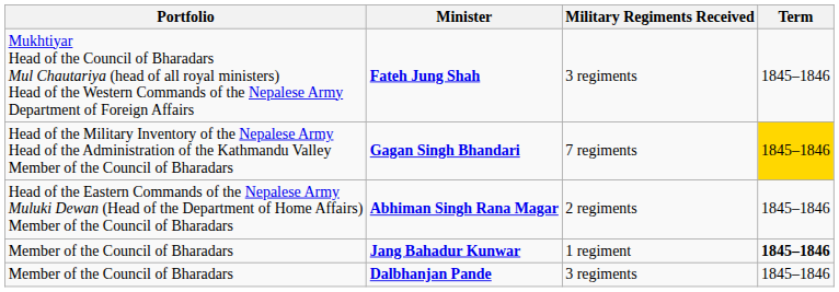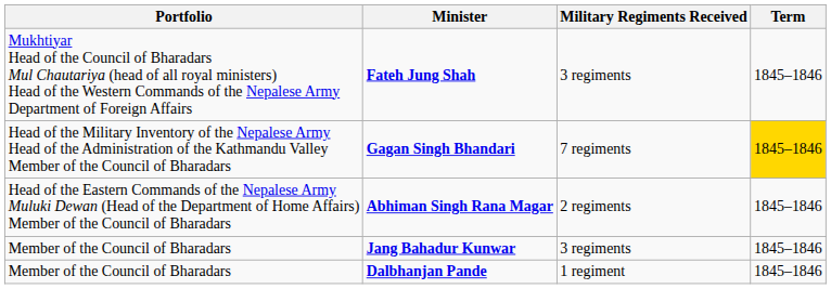 <table class="wikitable">
 <tr>
 <th>Portfolio</th>
 <th>Minister</th>
 <th>Military Regiments Received</th>
 <th>Term</th>
 </tr>
 <tr>
 <td><a href='#'>Mukhtiyar</a><br>Head of the Council of Bharadars<br><em>Mul Chautariya</em> (head of all royal ministers)<br>Head of the Western  Commands of the <a href='#'>Nepalese Army</a><br>Department of Foreign Affairs</td>
 <td><strong><a href='#'>Fateh Jung Shah</a></strong></td>
 <td>3 regiments</td>
 <td>1845–1846</td>
 </tr>
 <tr>
 <td>Head of the Military Inventory of the <a href='#'>Nepalese Army</a><br>Head of the Administration of the Kathmandu Valley<br>Member of the Council of Bharadars</td>
 <td><strong><a href='#'>Gagan Singh Bhandari</a></strong></td>
 <td>7 regiments</td>
 <td style="background: gold;">1845–1846</td>
 </tr>
 <tr>
 <td>Head of the Eastern Commands of the <a href='#'>Nepalese Army</a><br><em>Muluki Dewan</em> (Head of the Department of Home Affairs)<br>Member of the Council of Bharadars</td>
 <td><strong><a href='#'>Abhiman Singh Rana Magar</a></strong></td>
 <td>2 regiments</td>
 <td>1845–1846</td>
 </tr>
 <tr>
 <td>Member of the Council of Bharadars</td>
 <td><strong><a href='#'>Jang Bahadur Kunwar</a></strong></td>
-<td>1 regiment</td>
-<td><strong>1845–1846</strong></td>
+<td>3 regiments</td>
+<td>1845–1846</td>
 </tr>
 <tr>
 <td>Member of the Council of Bharadars</td>
 <td><strong><a href='#'>Dalbhanjan Pande</a></strong></td>
-<td>3 regiments</td>
+<td>1 regiment</td>
 <td>1845–1846</td>
 </tr>
 </table>
